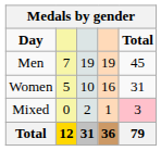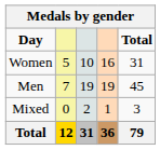 <table class="wikitable" style="font-size:85%; float:right">
 <tr align=center>
 <th colspan=5>Medals by gender</th>
 </tr>
 <tr align=center>
 <td><strong>Day</strong></td>
 <td bgcolor=#f7f6a8></td>
 <td bgcolor=#dce5e5></td>
 <td bgcolor=#ffdab9></td>
 <td><strong>Total</strong></td>
 </tr>
 <tr align=center>
+<td>Women</td>
+<td bgcolor=#f7f6a8>5</td>
+<td bgcolor=#dce5e5>10</td>
+<td bgcolor=#ffdab9>16</td>
+<td>31</td>
+</tr>
+<tr align=center>
 <td>Men</td>
 <td bgcolor=#f7f6a8>7</td>
 <td bgcolor=#dce5e5>19</td>
 <td bgcolor=#ffdab9>19</td>
 <td>45</td>
 </tr>
 <tr align=center>
-<td>Women</td>
-<td bgcolor=#f7f6a8>5</td>
-<td bgcolor=#dce5e5>10</td>
-<td bgcolor=#ffdab9>16</td>
-<td>31</td>
-</tr>
-<tr align=center>
 <td>Mixed</td>
 <td bgcolor=#f7f6a8>0</td>
 <td bgcolor=#dce5e5>2</td>
 <td bgcolor=#ffdab9>1</td>
-<td style="background: pink;">3</td>
+<td>3</td>
 </tr>
 <tr>
 <th>Total</th>
 <th style=background:gold>12</th>
 <th style=background:silver>31</th>
 <th style=background:#C96>36</th>
 <th>79</th>
 </tr>
 </table>
